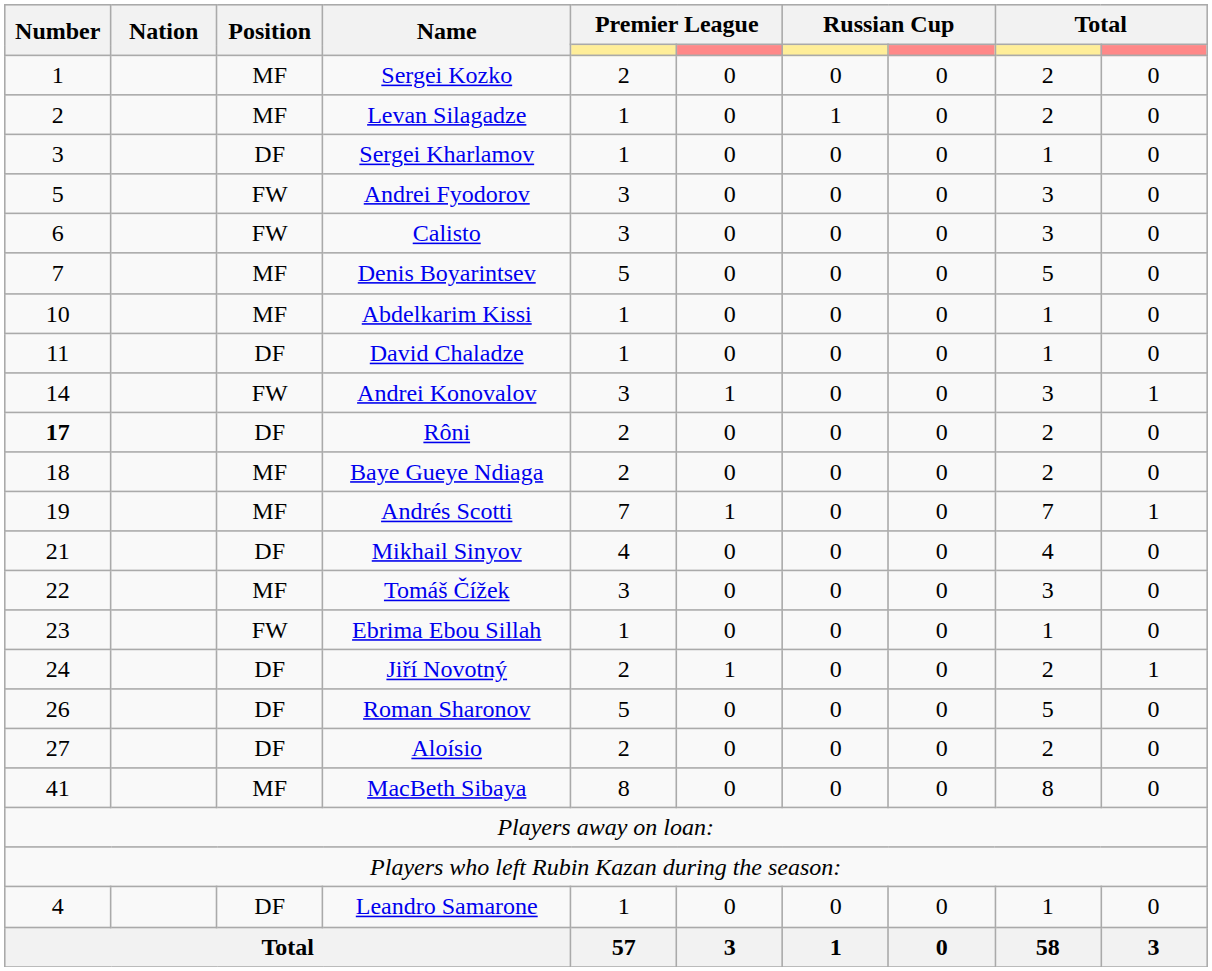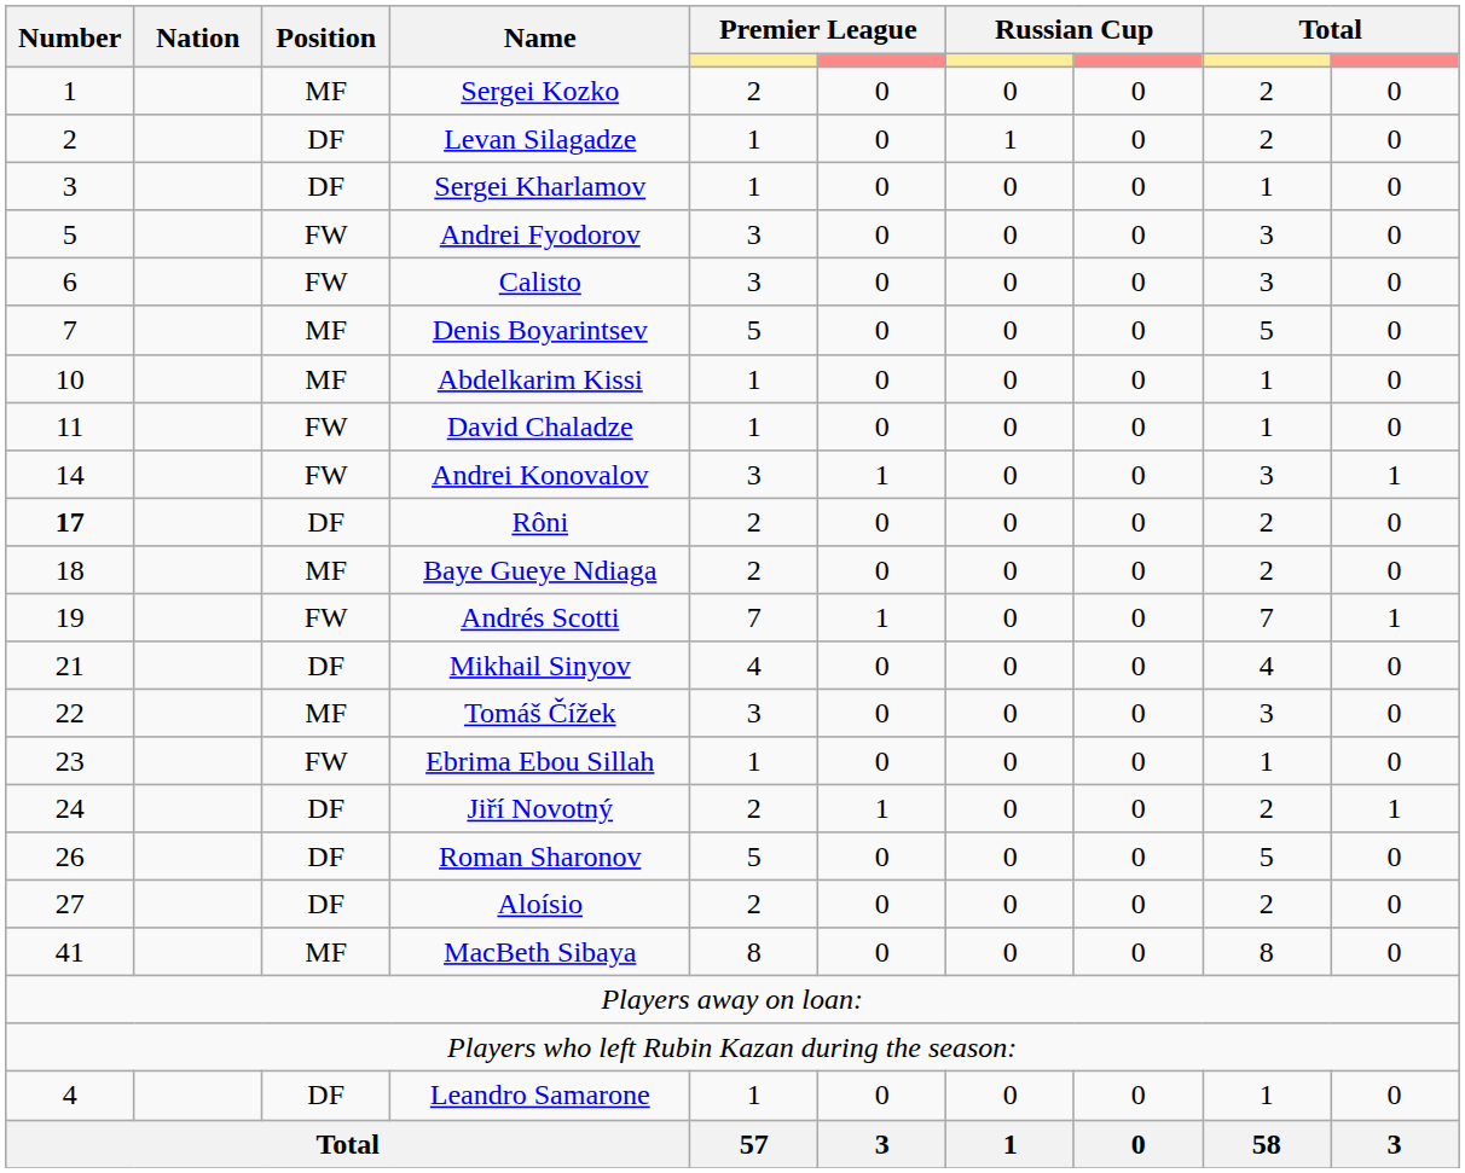 <table class="wikitable" style="font-size: 95%; text-align: center;">
 <tr>
 <th rowspan=2 width=60>Number</th>
 <th rowspan=2 width=60>Nation</th>
 <th rowspan=2 width=60>Position</th>
 <th rowspan=2 width=150>Name</th>
 <th colspan=2>Premier League</th>
 <th colspan=2>Russian Cup</th>
 <th colspan=2>Total</th>
 </tr>
 <tr>
 <th style="width:60px; background:#fe9;"></th>
 <th style="width:60px; background:#ff8888;"></th>
 <th style="width:60px; background:#fe9;"></th>
 <th style="width:60px; background:#ff8888;"></th>
 <th style="width:60px; background:#fe9;"></th>
 <th style="width:60px; background:#ff8888;"></th>
 </tr>
 <tr>
 <td>1</td>
 <td></td>
 <td>MF</td>
 <td><a href='#'>Sergei Kozko</a></td>
 <td>2</td>
 <td>0</td>
 <td>0</td>
 <td>0</td>
 <td>2</td>
 <td>0</td>
 </tr>
 <tr>
 <td>2</td>
 <td></td>
-<td>MF</td>
+<td>DF</td>
 <td><a href='#'>Levan Silagadze</a></td>
 <td>1</td>
 <td>0</td>
 <td>1</td>
 <td>0</td>
 <td>2</td>
 <td>0</td>
 </tr>
 <tr>
 <td>3</td>
 <td></td>
 <td>DF</td>
 <td><a href='#'>Sergei Kharlamov</a></td>
 <td>1</td>
 <td>0</td>
 <td>0</td>
 <td>0</td>
 <td>1</td>
 <td>0</td>
 </tr>
 <tr>
 <td>5</td>
 <td></td>
 <td>FW</td>
 <td><a href='#'>Andrei Fyodorov</a></td>
 <td>3</td>
 <td>0</td>
 <td>0</td>
 <td>0</td>
 <td>3</td>
 <td>0</td>
 </tr>
 <tr>
 <td>6</td>
 <td></td>
 <td>FW</td>
 <td><a href='#'>Calisto</a></td>
 <td>3</td>
 <td>0</td>
 <td>0</td>
 <td>0</td>
 <td>3</td>
 <td>0</td>
 </tr>
 <tr>
 <td>7</td>
 <td></td>
 <td>MF</td>
 <td><a href='#'>Denis Boyarintsev</a></td>
 <td>5</td>
 <td>0</td>
 <td>0</td>
 <td>0</td>
 <td>5</td>
 <td>0</td>
 </tr>
 <tr>
 <td>10</td>
 <td></td>
 <td>MF</td>
 <td><a href='#'>Abdelkarim Kissi</a></td>
 <td>1</td>
 <td>0</td>
 <td>0</td>
 <td>0</td>
 <td>1</td>
 <td>0</td>
 </tr>
 <tr>
 <td>11</td>
 <td></td>
-<td>DF</td>
+<td>FW</td>
 <td><a href='#'>David Chaladze</a></td>
 <td>1</td>
 <td>0</td>
 <td>0</td>
 <td>0</td>
 <td>1</td>
 <td>0</td>
 </tr>
 <tr>
 <td>14</td>
 <td></td>
 <td>FW</td>
 <td><a href='#'>Andrei Konovalov</a></td>
 <td>3</td>
 <td>1</td>
 <td>0</td>
 <td>0</td>
 <td>3</td>
 <td>1</td>
 </tr>
 <tr>
 <td><strong>17</strong></td>
 <td></td>
 <td>DF</td>
 <td><a href='#'>Rôni</a></td>
 <td>2</td>
 <td>0</td>
 <td>0</td>
 <td>0</td>
 <td>2</td>
 <td>0</td>
 </tr>
 <tr>
 <td>18</td>
 <td></td>
 <td>MF</td>
 <td><a href='#'>Baye Gueye Ndiaga</a></td>
 <td>2</td>
 <td>0</td>
 <td>0</td>
 <td>0</td>
 <td>2</td>
 <td>0</td>
 </tr>
 <tr>
 <td>19</td>
 <td></td>
-<td>MF</td>
+<td>FW</td>
 <td><a href='#'>Andrés Scotti</a></td>
 <td>7</td>
 <td>1</td>
 <td>0</td>
 <td>0</td>
 <td>7</td>
 <td>1</td>
 </tr>
 <tr>
 <td>21</td>
 <td></td>
 <td>DF</td>
 <td><a href='#'>Mikhail Sinyov</a></td>
 <td>4</td>
 <td>0</td>
 <td>0</td>
 <td>0</td>
 <td>4</td>
 <td>0</td>
 </tr>
 <tr>
 <td>22</td>
 <td></td>
 <td>MF</td>
 <td><a href='#'>Tomáš Čížek</a></td>
 <td>3</td>
 <td>0</td>
 <td>0</td>
 <td>0</td>
 <td>3</td>
 <td>0</td>
 </tr>
 <tr>
 <td>23</td>
 <td></td>
 <td>FW</td>
 <td><a href='#'>Ebrima Ebou Sillah</a></td>
 <td>1</td>
 <td>0</td>
 <td>0</td>
 <td>0</td>
 <td>1</td>
 <td>0</td>
 </tr>
 <tr>
 <td>24</td>
 <td></td>
 <td>DF</td>
 <td><a href='#'>Jiří Novotný</a></td>
 <td>2</td>
 <td>1</td>
 <td>0</td>
 <td>0</td>
 <td>2</td>
 <td>1</td>
 </tr>
 <tr>
 <td>26</td>
 <td></td>
 <td>DF</td>
 <td><a href='#'>Roman Sharonov</a></td>
 <td>5</td>
 <td>0</td>
 <td>0</td>
 <td>0</td>
 <td>5</td>
 <td>0</td>
 </tr>
 <tr>
 <td>27</td>
 <td></td>
 <td>DF</td>
 <td><a href='#'>Aloísio</a></td>
 <td>2</td>
 <td>0</td>
 <td>0</td>
 <td>0</td>
 <td>2</td>
 <td>0</td>
 </tr>
 <tr>
 <td>41</td>
 <td></td>
 <td>MF</td>
 <td><a href='#'>MacBeth Sibaya</a></td>
 <td>8</td>
 <td>0</td>
 <td>0</td>
 <td>0</td>
 <td>8</td>
 <td>0</td>
 </tr>
 <tr>
 <td colspan="14"><em>Players away on loan:</em></td>
 </tr>
 <tr>
 <td colspan="14"><em>Players who left Rubin Kazan during the season:</em></td>
 </tr>
 <tr>
 <td>4</td>
 <td></td>
 <td>DF</td>
 <td><a href='#'>Leandro Samarone</a></td>
 <td>1</td>
 <td>0</td>
 <td>0</td>
 <td>0</td>
 <td>1</td>
 <td>0</td>
 </tr>
 <tr>
 <th colspan=4>Total</th>
 <th>57</th>
 <th>3</th>
 <th>1</th>
 <th>0</th>
 <th>58</th>
 <th>3</th>
 </tr>
 </table>
